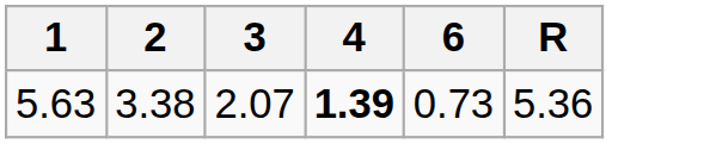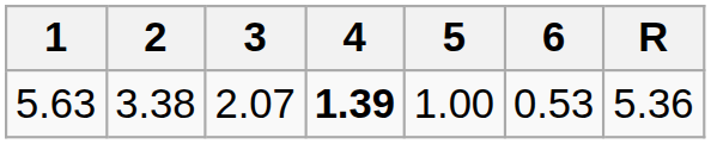 <table class=wikitable>
 <tr>
 <th>1</th>
 <th>2</th>
 <th>3</th>
 <th>4</th>
+<th>5</th>
 <th>6</th>
 <th>R</th>
 </tr>
 <tr>
 <td>5.63</td>
 <td>3.38</td>
 <td>2.07</td>
 <td><strong>1.39</strong></td>
-<td>0.73</td>
+<td>1.00</td>
+<td>0.53</td>
 <td>5.36</td>
 </tr>
 </table>
